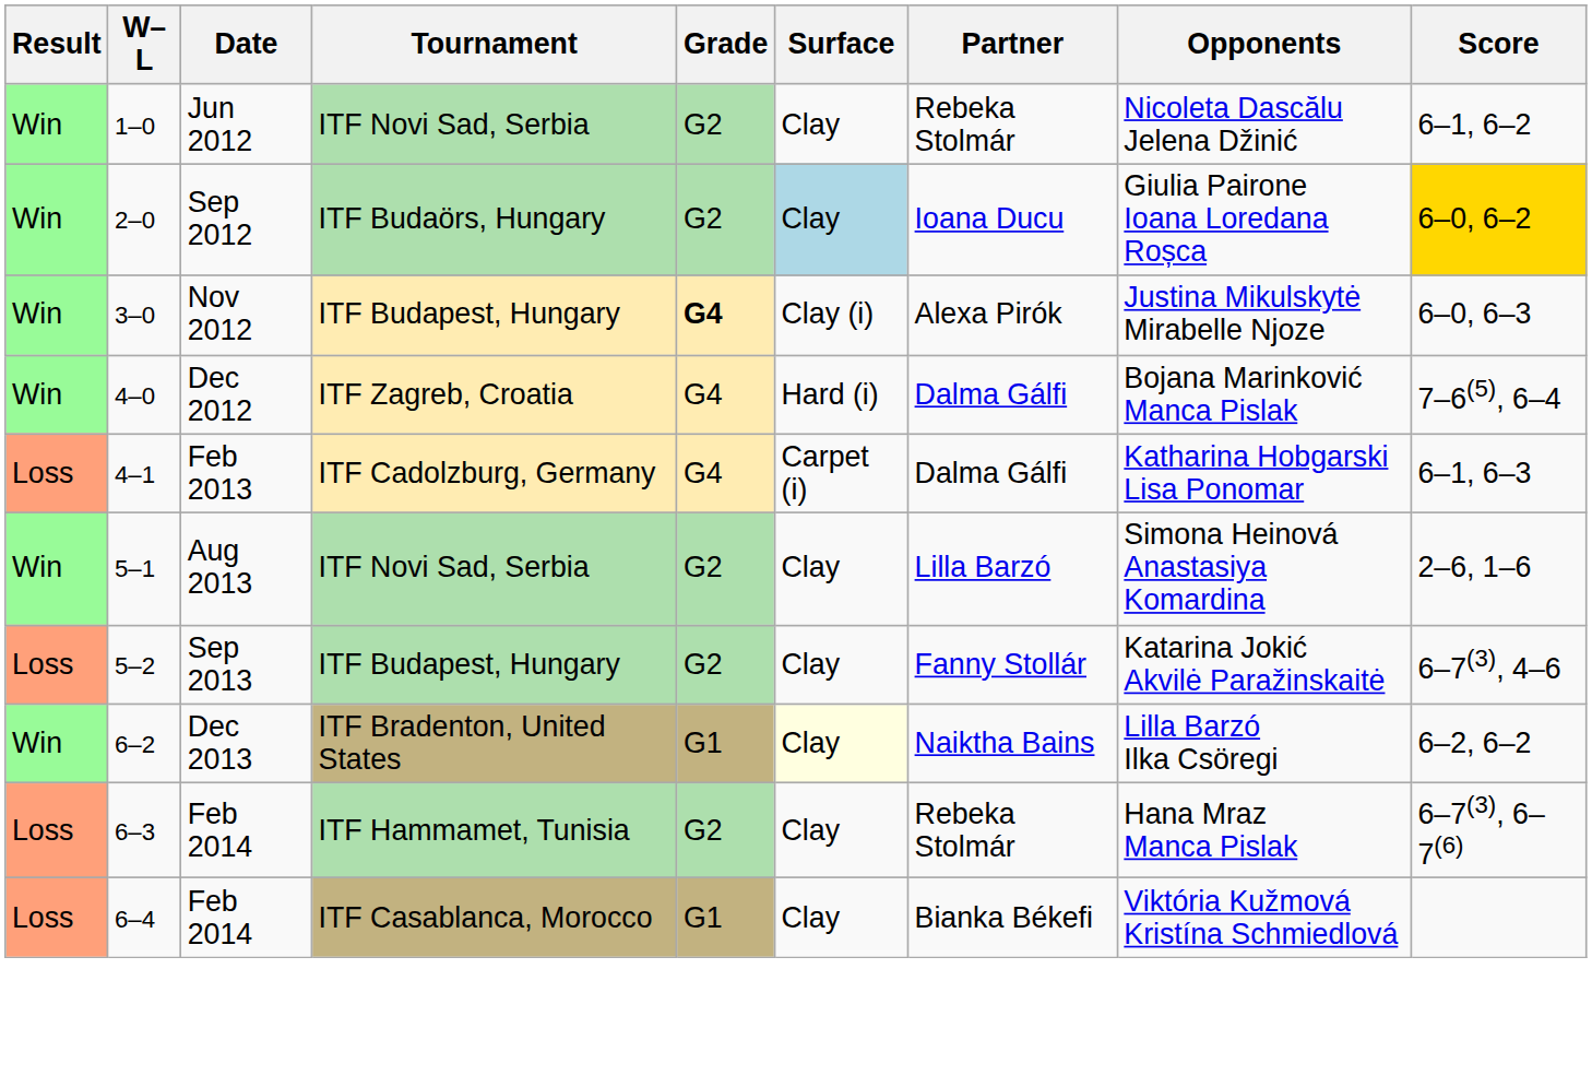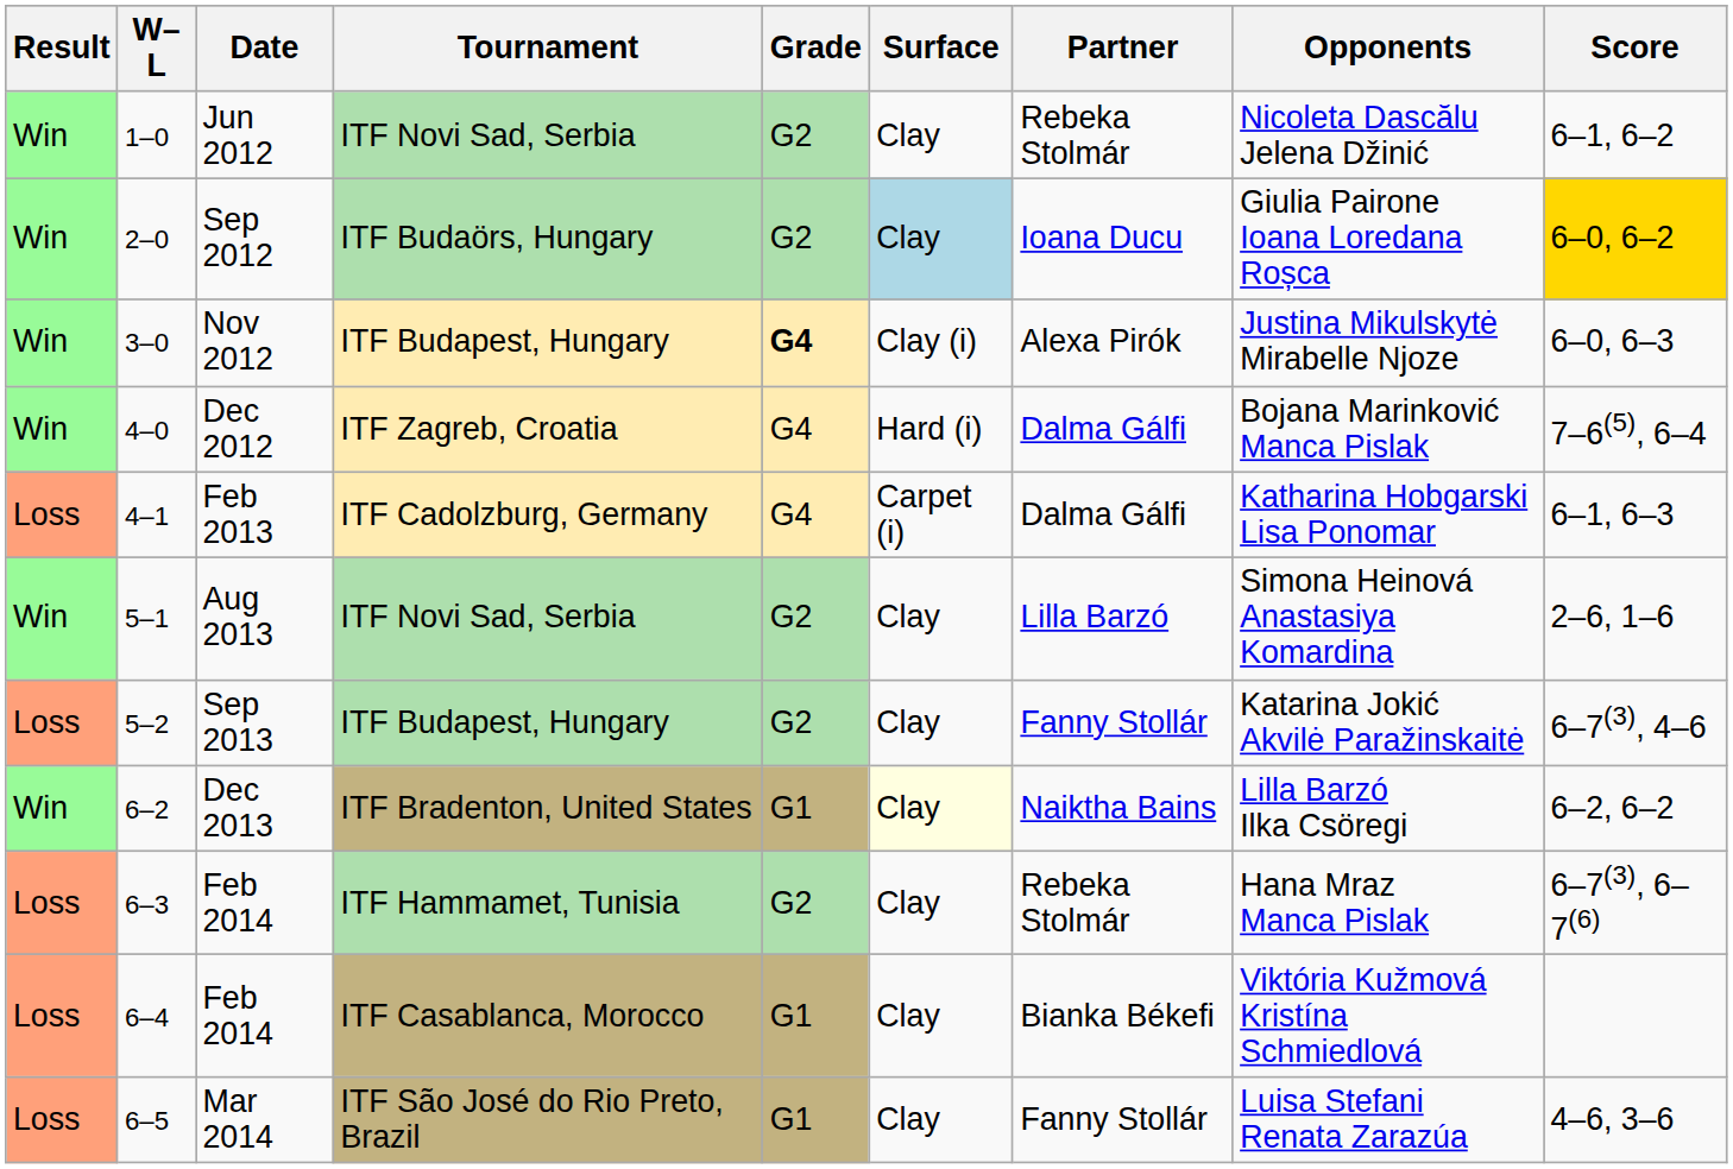 <table class="sortable wikitable">
 <tr>
 <th>Result</th>
 <th class=unsortable>W–L</th>
 <th>Date</th>
 <th>Tournament</th>
 <th>Grade</th>
 <th>Surface</th>
 <th>Partner</th>
 <th>Opponents</th>
 <th class=unsortable>Score</th>
 </tr>
 <tr>
 <td bgcolor="98FB98">Win</td>
 <td><small>1–0</small></td>
 <td>Jun 2012</td>
 <td bgcolor=#ADDFAD>ITF Novi Sad, Serbia</td>
 <td bgcolor=#ADDFAD>G2</td>
 <td>Clay</td>
 <td> Rebeka Stolmár</td>
 <td> <a href='#'>Nicoleta Dascălu</a> <br>  Jelena Džinić</td>
 <td>6–1, 6–2</td>
 </tr>
 <tr>
 <td bgcolor="98FB98">Win</td>
 <td><small>2–0</small></td>
 <td>Sep 2012</td>
 <td bgcolor=#ADDFAD>ITF Budaörs, Hungary</td>
 <td bgcolor=#ADDFAD>G2</td>
 <td style="background: lightblue;">Clay</td>
 <td> <a href='#'>Ioana Ducu</a></td>
 <td> Giulia Pairone <br>  <a href='#'>Ioana Loredana Roșca</a></td>
 <td style="background: gold;">6–0, 6–2</td>
 </tr>
 <tr>
 <td bgcolor="98FB98">Win</td>
 <td><small>3–0</small></td>
 <td>Nov 2012</td>
 <td bgcolor=#ffecb2>ITF Budapest, Hungary</td>
 <td bgcolor=#ffecb2><strong>G4</strong></td>
 <td>Clay (i)</td>
 <td> Alexa Pirók</td>
 <td> <a href='#'>Justina Mikulskytė</a> <br>  Mirabelle Njoze</td>
 <td>6–0, 6–3</td>
 </tr>
 <tr>
 <td bgcolor="98FB98">Win</td>
 <td><small>4–0</small></td>
 <td>Dec 2012</td>
 <td bgcolor=#ffecb2>ITF Zagreb, Croatia</td>
 <td bgcolor=#ffecb2>G4</td>
 <td>Hard (i)</td>
 <td> <a href='#'>Dalma Gálfi</a></td>
 <td> Bojana Marinković <br>  <a href='#'>Manca Pislak</a></td>
 <td>7–6<sup>(5)</sup>, 6–4</td>
 </tr>
 <tr>
 <td style="background:#ffa07a;">Loss</td>
 <td><small>4–1</small></td>
 <td>Feb 2013</td>
 <td bgcolor=#ffecb2>ITF Cadolzburg, Germany</td>
 <td bgcolor=#ffecb2>G4</td>
 <td>Carpet (i)</td>
 <td> Dalma Gálfi</td>
 <td> <a href='#'>Katharina Hobgarski</a> <br>  <a href='#'>Lisa Ponomar</a></td>
 <td>6–1, 6–3</td>
 </tr>
 <tr>
 <td bgcolor="98FB98">Win</td>
 <td><small>5–1</small></td>
 <td>Aug 2013</td>
 <td bgcolor=#ADDFAD>ITF Novi Sad, Serbia</td>
 <td bgcolor=#ADDFAD>G2</td>
 <td>Clay</td>
 <td> <a href='#'>Lilla Barzó</a></td>
 <td> Simona Heinová <br>  <a href='#'>Anastasiya Komardina</a></td>
 <td>2–6, 1–6</td>
 </tr>
 <tr>
 <td style="background:#ffa07a;">Loss</td>
 <td><small>5–2</small></td>
 <td>Sep 2013</td>
 <td bgcolor=#ADDFAD>ITF Budapest, Hungary</td>
 <td bgcolor=#ADDFAD>G2</td>
 <td>Clay</td>
 <td> <a href='#'>Fanny Stollár</a></td>
 <td> Katarina Jokić <br>  <a href='#'>Akvilė Paražinskaitė</a></td>
 <td>6–7<sup>(3)</sup>, 4–6</td>
 </tr>
 <tr>
 <td bgcolor="98FB98">Win</td>
 <td><small>6–2</small></td>
 <td>Dec 2013</td>
 <td bgcolor=#C2B280>ITF Bradenton, United States</td>
 <td bgcolor=#C2B280>G1</td>
 <td style="background: lightyellow;">Clay</td>
 <td> <a href='#'>Naiktha Bains</a></td>
 <td> <a href='#'>Lilla Barzó</a> <br>  Ilka Csöregi</td>
 <td>6–2, 6–2</td>
 </tr>
 <tr>
 <td style="background:#ffa07a;">Loss</td>
 <td><small>6–3</small></td>
 <td>Feb 2014</td>
 <td bgcolor=#ADDFAD>ITF Hammamet, Tunisia</td>
 <td bgcolor=#ADDFAD>G2</td>
 <td>Clay</td>
 <td> Rebeka Stolmár</td>
 <td> Hana Mraz <br>  <a href='#'>Manca Pislak</a></td>
 <td>6–7<sup>(3)</sup>, 6–7<sup>(6)</sup></td>
 </tr>
 <tr>
 <td style="background:#ffa07a;">Loss</td>
 <td><small>6–4</small></td>
 <td>Feb 2014</td>
 <td bgcolor=#C2B280>ITF Casablanca, Morocco</td>
 <td bgcolor=#C2B280>G1</td>
 <td>Clay</td>
 <td> Bianka Békefi</td>
 <td> <a href='#'>Viktória Kužmová</a> <br>  <a href='#'>Kristína Schmiedlová</a></td>
 <td></td>
 </tr>
+<tr>
+<td style="background:#ffa07a;">Loss</td>
+<td><small>6–5</small></td>
+<td>Mar 2014</td>
+<td bgcolor=#C2B280>ITF São José do Rio Preto, Brazil</td>
+<td bgcolor=#C2B280>G1</td>
+<td>Clay</td>
+<td> Fanny Stollár</td>
+<td> <a href='#'>Luisa Stefani</a> <br>  <a href='#'>Renata Zarazúa</a></td>
+<td>4–6, 3–6</td>
+</tr>
 </table>
